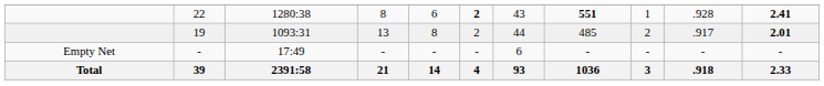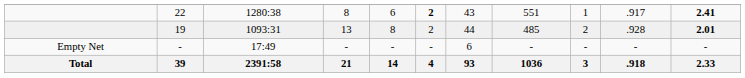 <table class="wikitable sortable" width ="1100">
 <tr align="center">
 </tr>
 <tr align="center" bgcolor="">
 <td></td>
 <td>22</td>
 <td>1280:38</td>
 <td>8</td>
 <td>6</td>
 <td><strong>2</strong></td>
 <td>43</td>
-<td><strong>551</strong></td>
+<td>551</td>
 <td>1</td>
-<td>.928</td>
+<td>.917</td>
 <td><strong>2.41</strong></td>
 </tr>
 <tr align="center" bgcolor="f0f0f0">
 <td></td>
 <td>19</td>
 <td>1093:31</td>
 <td>13</td>
 <td>8</td>
 <td>2</td>
 <td>44</td>
 <td>485</td>
 <td>2</td>
-<td>.917</td>
+<td>.928</td>
 <td><strong>2.01</strong></td>
 </tr>
 <tr align="center" bgcolor="">
 <td>Empty Net</td>
 <td>-</td>
 <td>17:49</td>
 <td>-</td>
 <td>-</td>
 <td>-</td>
 <td>6</td>
 <td>-</td>
 <td>-</td>
 <td>-</td>
 <td>-</td>
 </tr>
 <tr>
 <th>Total</th>
 <th>39</th>
 <th>2391:58</th>
 <th>21</th>
 <th>14</th>
 <th>4</th>
 <th>93</th>
 <th>1036</th>
 <th>3</th>
 <th>.918</th>
 <th>2.33</th>
 </tr>
 </table>
